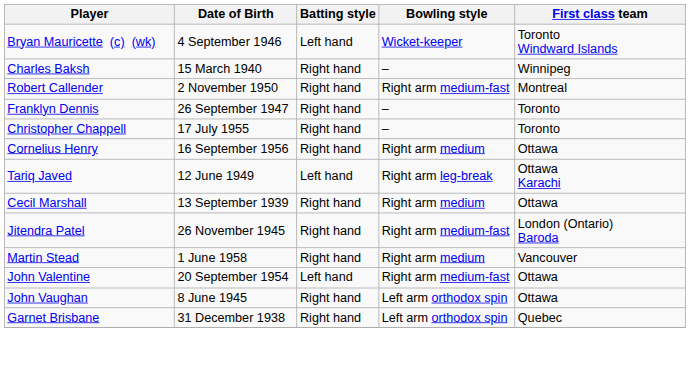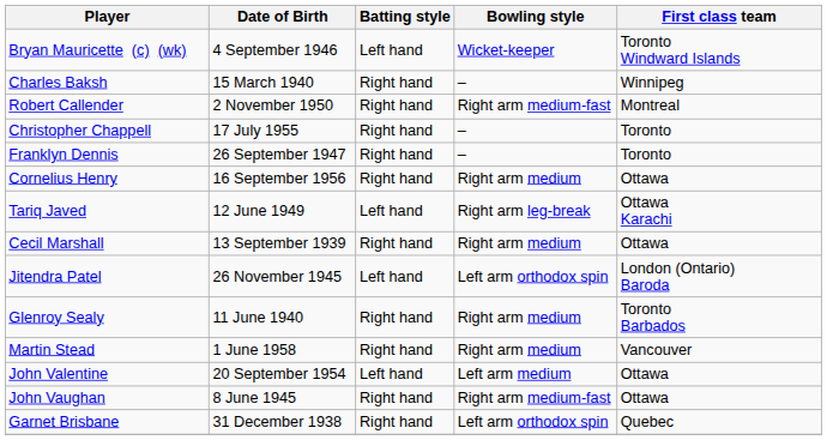 <table class="wikitable">
 <tr>
 <th width="25%">Player</th>
 <th width="18%">Date of Birth</th>
 <th width="12%">Batting style</th>
 <th width="20%">Bowling style</th>
 <th width="25%"><a href='#'>First class</a> team</th>
 </tr>
 <tr>
 <td><a href='#'>Bryan Mauricette</a>  <a href='#'>(c)</a>  <a href='#'>(wk)</a></td>
 <td>4 September 1946</td>
 <td>Left hand</td>
 <td><a href='#'>Wicket-keeper</a></td>
 <td> Toronto<br> <a href='#'>Windward Islands</a></td>
 </tr>
 <tr>
 <td><a href='#'>Charles Baksh</a></td>
 <td>15 March 1940</td>
 <td>Right hand</td>
 <td>–</td>
 <td> Winnipeg</td>
 </tr>
 <tr>
 <td><a href='#'>Robert Callender</a></td>
 <td>2 November 1950</td>
 <td>Right hand</td>
 <td>Right arm <a href='#'>medium-fast</a></td>
 <td> Montreal</td>
 </tr>
 <tr>
-<td><a href='#'>Franklyn Dennis</a></td>
-<td>26 September 1947</td>
+<td><a href='#'>Christopher Chappell</a></td>
+<td>17 July 1955</td>
 <td>Right hand</td>
 <td>–</td>
 <td> Toronto</td>
 </tr>
 <tr>
-<td><a href='#'>Christopher Chappell</a></td>
-<td>17 July 1955</td>
+<td><a href='#'>Franklyn Dennis</a></td>
+<td>26 September 1947</td>
 <td>Right hand</td>
 <td>–</td>
 <td> Toronto</td>
 </tr>
 <tr>
 <td><a href='#'>Cornelius Henry</a></td>
 <td>16 September 1956</td>
 <td>Right hand</td>
 <td>Right arm <a href='#'>medium</a></td>
 <td> Ottawa</td>
 </tr>
 <tr>
 <td><a href='#'>Tariq Javed</a></td>
 <td>12 June 1949</td>
 <td>Left hand</td>
 <td>Right arm <a href='#'>leg-break</a></td>
 <td> Ottawa<br> <a href='#'>Karachi</a></td>
 </tr>
 <tr>
 <td><a href='#'>Cecil Marshall</a></td>
 <td>13 September 1939</td>
 <td>Right hand</td>
 <td>Right arm <a href='#'>medium</a></td>
 <td> Ottawa</td>
 </tr>
 <tr>
 <td><a href='#'>Jitendra Patel</a></td>
 <td>26 November 1945</td>
+<td>Left hand</td>
+<td>Left arm <a href='#'>orthodox spin</a></td>
+<td> London (Ontario)<br> <a href='#'>Baroda</a></td>
+</tr>
+<tr>
+<td><a href='#'>Glenroy Sealy</a></td>
+<td>11 June 1940</td>
 <td>Right hand</td>
-<td>Right arm <a href='#'>medium-fast</a></td>
-<td> London (Ontario)<br> <a href='#'>Baroda</a></td>
+<td>Right arm <a href='#'>medium</a></td>
+<td> Toronto<br> <a href='#'>Barbados</a></td>
 </tr>
 <tr>
 <td><a href='#'>Martin Stead</a></td>
 <td>1 June 1958</td>
 <td>Right hand</td>
 <td>Right arm <a href='#'>medium</a></td>
 <td> Vancouver</td>
 </tr>
 <tr>
 <td><a href='#'>John Valentine</a></td>
 <td>20 September 1954</td>
 <td>Left hand</td>
-<td>Right arm <a href='#'>medium-fast</a></td>
+<td>Left arm <a href='#'>medium</a></td>
 <td> Ottawa</td>
 </tr>
 <tr>
 <td><a href='#'>John Vaughan</a></td>
 <td>8 June 1945</td>
 <td>Right hand</td>
-<td>Left arm <a href='#'>orthodox spin</a></td>
+<td>Right arm <a href='#'>medium-fast</a></td>
 <td> Ottawa</td>
 </tr>
 <tr>
 <td><a href='#'>Garnet Brisbane</a></td>
 <td>31 December 1938</td>
 <td>Right hand</td>
 <td>Left arm <a href='#'>orthodox spin</a></td>
 <td> Quebec</td>
 </tr>
 <tr>
 </tr>
 </table>
